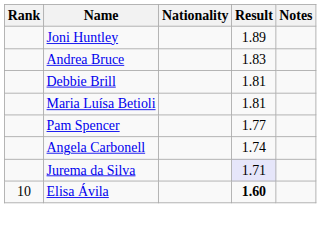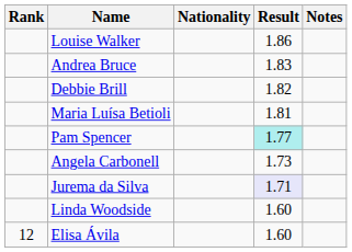 <table class="wikitable sortable" style="text-align:center">
 <tr>
 <th>Rank</th>
 <th>Name</th>
 <th>Nationality</th>
 <th>Result</th>
 <th>Notes</th>
 </tr>
 <tr>
 <td></td>
-<td align=left><a href='#'>Joni Huntley</a></td>
+<td align=left><a href='#'>Louise Walker</a></td>
 <td align=left></td>
-<td>1.89</td>
+<td>1.86</td>
 <td></td>
 </tr>
 <tr>
 <td></td>
 <td align=left><a href='#'>Andrea Bruce</a></td>
 <td align=left></td>
 <td>1.83</td>
 <td></td>
 </tr>
 <tr>
 <td></td>
 <td align=left><a href='#'>Debbie Brill</a></td>
 <td align=left></td>
-<td>1.81</td>
+<td>1.82</td>
 <td></td>
 </tr>
 <tr>
 <td></td>
 <td align=left><a href='#'>Maria Luísa Betioli</a></td>
 <td align=left></td>
 <td>1.81</td>
 <td></td>
 </tr>
 <tr>
 <td></td>
 <td align=left><a href='#'>Pam Spencer</a></td>
 <td align=left></td>
-<td>1.77</td>
+<td style="background: paleturquoise;">1.77</td>
 <td></td>
 </tr>
 <tr>
 <td></td>
 <td align=left><a href='#'>Angela Carbonell</a></td>
 <td align=left></td>
-<td>1.74</td>
+<td>1.73</td>
 <td></td>
 </tr>
 <tr>
 <td></td>
 <td align=left><a href='#'>Jurema da Silva</a></td>
 <td align=left></td>
 <td style="background: lavender;">1.71</td>
 <td></td>
 </tr>
 <tr>
-<td>10</td>
+<td></td>
+<td align=left><a href='#'>Linda Woodside</a></td>
+<td align=left></td>
+<td>1.60</td>
+<td></td>
+</tr>
+<tr>
+<td>12</td>
 <td align=left><a href='#'>Elisa Ávila</a></td>
 <td align=left></td>
-<td><strong>1.60</strong></td>
+<td>1.60</td>
 <td></td>
 </tr>
 </table>
